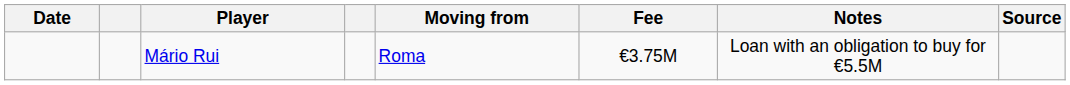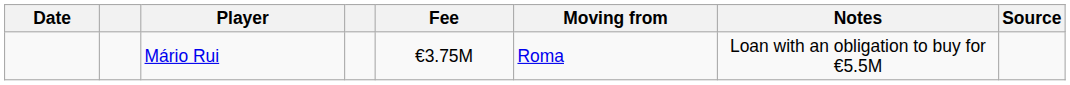 <table class="wikitable sortable">
 <tr>
 <th style="width:80px;">Date</th>
 <th style="width:30px;"></th>
 <th style="width:180px;">Player</th>
 <th style="width:20px;"></th>
+<th style="width:120px;" class="unsortable">Fee</th>
 <th style="width:180px;">Moving from</th>
-<th style="width:120px;" class="unsortable">Fee</th>
 <th style="width:250px;" class="unsortable">Notes</th>
 <th style="width:20px;">Source</th>
 </tr>
 <tr>
 <td></td>
 <td align=center></td>
 <td> <a href='#'>Mário Rui</a></td>
 <td align=center></td>
+<td align=center>€3.75M</td>
 <td> <a href='#'>Roma</a></td>
-<td align=center>€3.75M</td>
 <td align=center>Loan with an obligation to buy for €5.5M</td>
 <td></td>
 </tr>
 </table>
